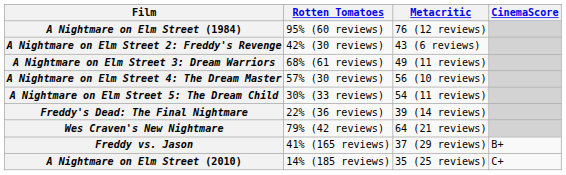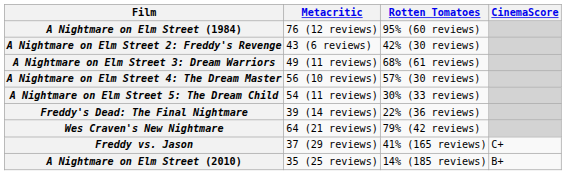 <table class="wikitable sortable plainrowheaders">
 <tr>
 <th>Film</th>
+<th><a href='#'>Metacritic</a></th>
 <th><a href='#'>Rotten Tomatoes</a></th>
-<th><a href='#'>Metacritic</a></th>
 <th><a href='#'>CinemaScore</a></th>
 </tr>
 <tr>
 <th scope="row"><em>A Nightmare on Elm Street</em> (1984)</th>
+<td>76 (12 reviews)</td>
 <td>95% (60 reviews)</td>
-<td>76 (12 reviews)</td>
 <td style="background:lightgrey;"></td>
 </tr>
 <tr>
 <th scope="row"><em>A Nightmare on Elm Street 2: Freddy's Revenge</em></th>
+<td>43 (6 reviews)</td>
 <td>42% (30 reviews)</td>
-<td>43 (6 reviews)</td>
 <td style="background:lightgrey;"></td>
 </tr>
 <tr>
 <th scope="row"><em>A Nightmare on Elm Street 3: Dream Warriors</em></th>
+<td>49 (11 reviews)</td>
 <td>68% (61 reviews)</td>
-<td>49 (11 reviews)</td>
 <td style="background:lightgrey;"></td>
 </tr>
 <tr>
 <th scope="row"><em>A Nightmare on Elm Street 4: The Dream Master</em></th>
+<td>56 (10 reviews)</td>
 <td>57% (30 reviews)</td>
-<td>56 (10 reviews)</td>
 <td style="background:lightgrey;"></td>
 </tr>
 <tr>
 <th scope="row"><em>A Nightmare on Elm Street 5: The Dream Child</em></th>
+<td>54 (11 reviews)</td>
 <td>30% (33 reviews)</td>
-<td>54 (11 reviews)</td>
 <td style="background:lightgrey;"></td>
 </tr>
 <tr>
 <th scope="row"><em>Freddy's Dead: The Final Nightmare</em></th>
+<td>39 (14 reviews)</td>
 <td>22% (36 reviews)</td>
-<td>39 (14 reviews)</td>
 <td style="background:lightgrey;"></td>
 </tr>
 <tr>
 <th scope="row"><em>Wes Craven's New Nightmare</em></th>
+<td>64 (21 reviews)</td>
 <td>79% (42 reviews)</td>
-<td>64 (21 reviews)</td>
 <td style="background:lightgrey;"></td>
 </tr>
 <tr>
 <th scope="row"><em>Freddy vs. Jason</em></th>
+<td>37 (29 reviews)</td>
 <td>41% (165 reviews)</td>
-<td>37 (29 reviews)</td>
-<td>B+</td>
+<td>C+</td>
 </tr>
 <tr>
 <th scope="row"><em>A Nightmare on Elm Street</em> (2010)</th>
+<td>35 (25 reviews)</td>
 <td>14% (185 reviews)</td>
-<td>35 (25 reviews)</td>
-<td>C+</td>
+<td>B+</td>
 </tr>
 </table>
